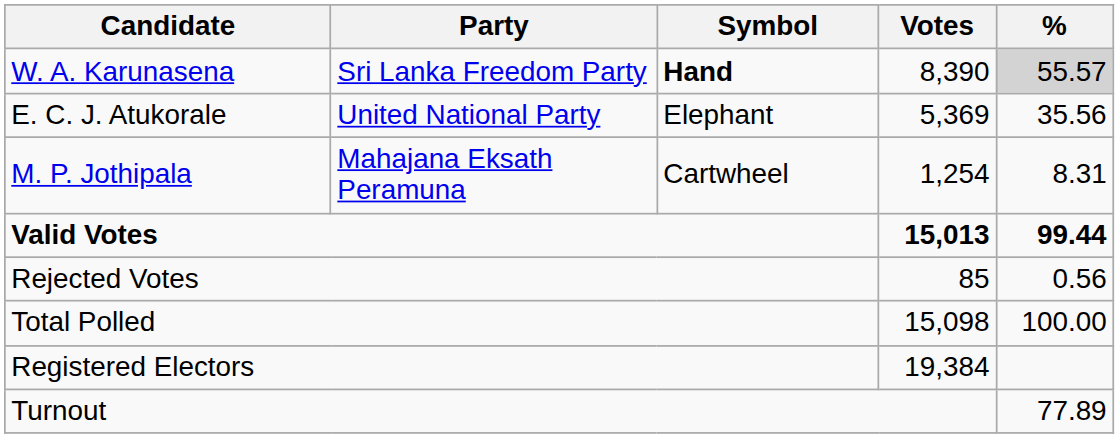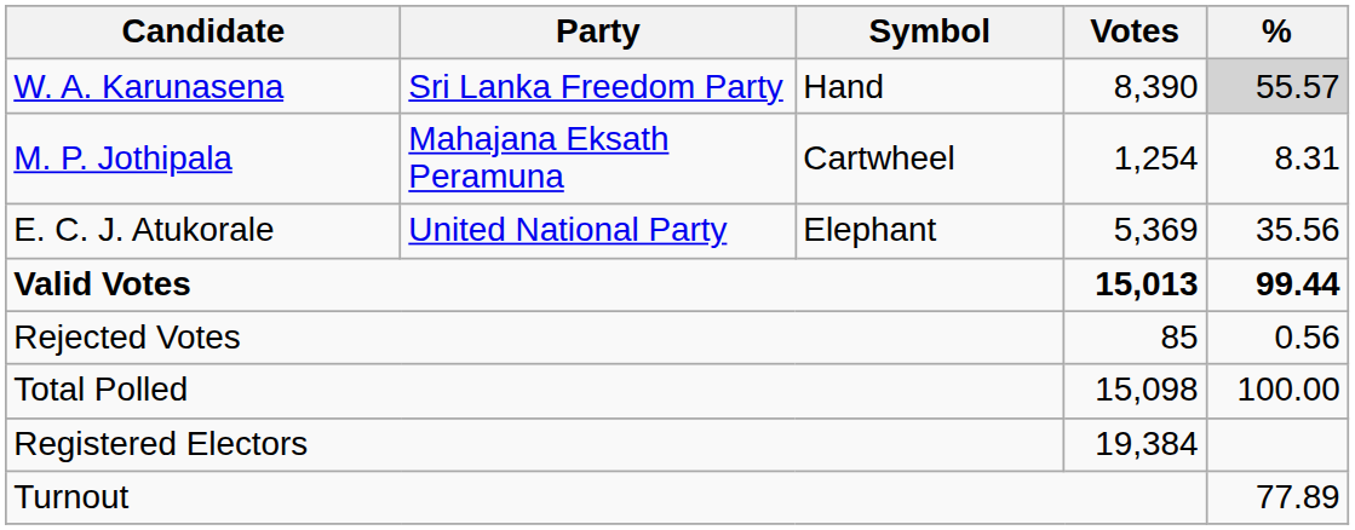 <table class="wikitable" border="1" style="text-align:right;">
 <tr>
 <th align=left width="180">Candidate</th>
 <th align=left width="180">Party</th>
 <th align=left width="120">Symbol</th>
 <th align=left width="60">Votes</th>
 <th align=left width="60">%</th>
 </tr>
 <tr>
 <td align=left><a href='#'>W. A. Karunasena</a></td>
 <td align=left><a href='#'>Sri Lanka Freedom Party</a></td>
-<td align=left><strong>Hand</strong></td>
+<td align=left>Hand</td>
 <td>8,390</td>
 <td style="background: lightgrey;">55.57</td>
+</tr>
+<tr>
+<td align=left><a href='#'>M. P. Jothipala</a></td>
+<td align=left><a href='#'>Mahajana Eksath Peramuna</a></td>
+<td align=left>Cartwheel</td>
+<td>1,254</td>
+<td>8.31</td>
 </tr>
 <tr>
 <td align=left>E. C. J. Atukorale</td>
 <td align=left><a href='#'>United National Party</a></td>
 <td align=left>Elephant</td>
 <td>5,369</td>
 <td>35.56</td>
-</tr>
-<tr>
-<td align=left><a href='#'>M. P. Jothipala</a></td>
-<td align=left><a href='#'>Mahajana Eksath Peramuna</a></td>
-<td align=left>Cartwheel</td>
-<td>1,254</td>
-<td>8.31</td>
 </tr>
 <tr>
 <td align=left colspan=3><strong>Valid Votes</strong></td>
 <td><strong>15,013</strong></td>
 <td><strong>99.44</strong></td>
 </tr>
 <tr>
 <td align=left colspan=3>Rejected Votes</td>
 <td>85</td>
 <td>0.56</td>
 </tr>
 <tr>
 <td align=left colspan=3>Total Polled</td>
 <td>15,098</td>
 <td>100.00</td>
 </tr>
 <tr>
 <td align=left colspan=3>Registered Electors</td>
 <td>19,384</td>
 <td></td>
 </tr>
 <tr>
 <td align=left colspan=4>Turnout</td>
 <td>77.89</td>
 </tr>
 </table>
